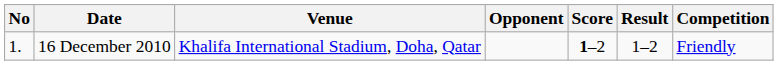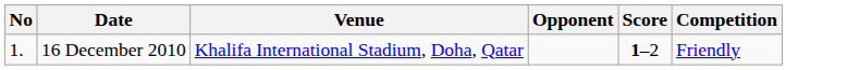 <table class="wikitable" style="font-size:100%;">
 <tr>
 <th>No</th>
 <th>Date</th>
 <th>Venue</th>
 <th>Opponent</th>
 <th>Score</th>
-<th>Result</th>
 <th>Competition</th>
 </tr>
 <tr>
 <td>1.</td>
 <td>16 December 2010</td>
 <td><a href='#'>Khalifa International Stadium</a>, <a href='#'>Doha</a>, <a href='#'>Qatar</a></td>
 <td></td>
 <td align=center><strong>1</strong>–2</td>
-<td align=center>1–2</td>
 <td><a href='#'>Friendly</a></td>
 </tr>
 </table>
